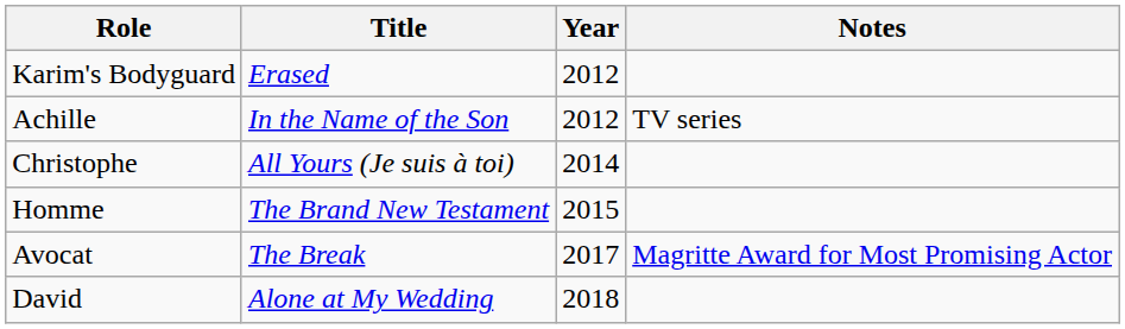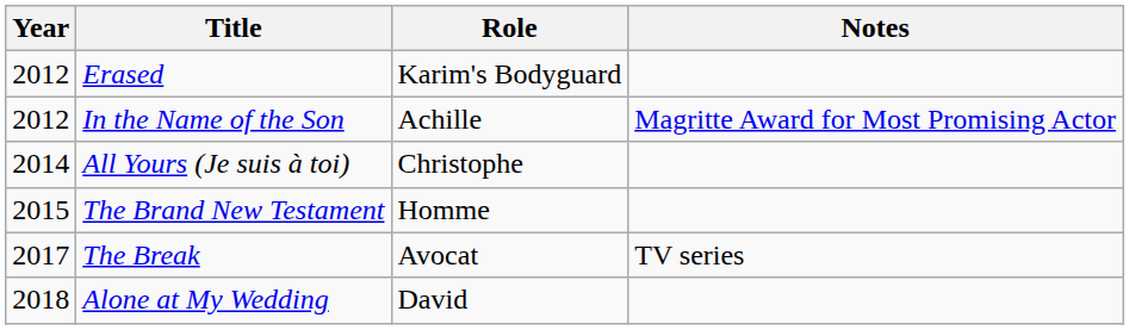 <table class="wikitable sortable">
 <tr>
+<th>Year</th>
+<th>Title</th>
 <th>Role</th>
-<th>Title</th>
-<th>Year</th>
 <th class="unsortable">Notes</th>
 </tr>
 <tr>
+<td>2012</td>
+<td><em><a href='#'>Erased</a></em></td>
 <td>Karim's Bodyguard</td>
-<td><em><a href='#'>Erased</a></em></td>
-<td>2012</td>
 <td></td>
 </tr>
 <tr>
+<td>2012</td>
+<td><em><a href='#'>In the Name of the Son</a></em></td>
 <td>Achille</td>
-<td><em><a href='#'>In the Name of the Son</a></em></td>
-<td>2012</td>
+<td><a href='#'>Magritte Award for Most Promising Actor</a></td>
+</tr>
+<tr>
+<td>2014</td>
+<td><em><a href='#'>All Yours</a> (Je suis à toi)</em></td>
+<td>Christophe</td>
+<td></td>
+</tr>
+<tr>
+<td>2015</td>
+<td><em><a href='#'>The Brand New Testament</a></em></td>
+<td>Homme</td>
+<td></td>
+</tr>
+<tr>
+<td>2017</td>
+<td><em><a href='#'>The Break</a></em></td>
+<td>Avocat</td>
 <td>TV series</td>
 </tr>
 <tr>
-<td>Christophe</td>
-<td><em><a href='#'>All Yours</a> (Je suis à toi)</em></td>
-<td>2014</td>
-<td></td>
-</tr>
-<tr>
-<td>Homme</td>
-<td><em><a href='#'>The Brand New Testament</a></em></td>
-<td>2015</td>
-<td></td>
-</tr>
-<tr>
-<td>Avocat</td>
-<td><em><a href='#'>The Break</a></em></td>
-<td>2017</td>
-<td><a href='#'>Magritte Award for Most Promising Actor</a></td>
-</tr>
-<tr>
+<td>2018</td>
+<td><em><a href='#'>Alone at My Wedding</a></em></td>
 <td>David</td>
-<td><em><a href='#'>Alone at My Wedding</a></em></td>
-<td>2018</td>
 <td></td>
 </tr>
 </table>
